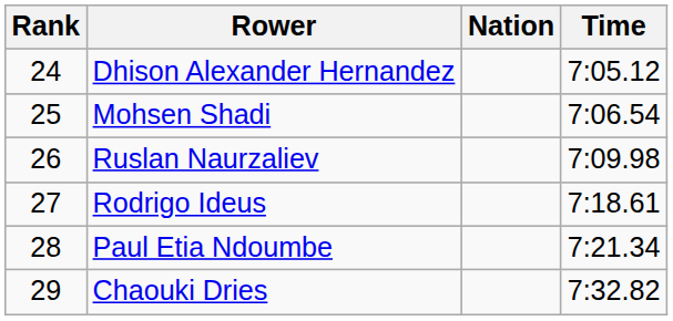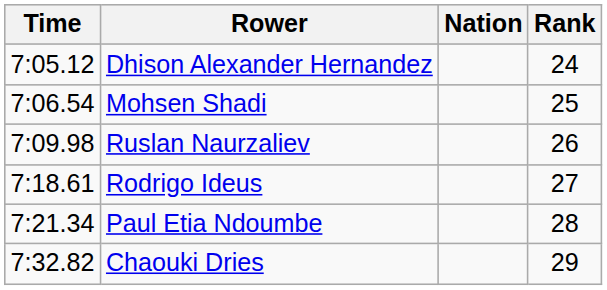 <table class="wikitable sortable" style="text-align:center">
 <tr>
-<th>Rank</th>
+<th>Time</th>
 <th>Rower</th>
 <th>Nation</th>
-<th>Time</th>
+<th>Rank</th>
 </tr>
 <tr>
-<td>24</td>
+<td>7:05.12</td>
 <td align=left><a href='#'>Dhison Alexander Hernandez</a></td>
 <td align=left></td>
-<td>7:05.12</td>
+<td>24</td>
 </tr>
 <tr>
-<td>25</td>
+<td>7:06.54</td>
 <td align=left><a href='#'>Mohsen Shadi</a></td>
 <td align=left></td>
-<td>7:06.54</td>
+<td>25</td>
 </tr>
 <tr>
-<td>26</td>
+<td>7:09.98</td>
 <td align=left><a href='#'>Ruslan Naurzaliev</a></td>
 <td align=left></td>
-<td>7:09.98</td>
+<td>26</td>
 </tr>
 <tr>
-<td>27</td>
+<td>7:18.61</td>
 <td align=left><a href='#'>Rodrigo Ideus</a></td>
 <td align=left></td>
-<td>7:18.61</td>
+<td>27</td>
 </tr>
 <tr>
-<td>28</td>
+<td>7:21.34</td>
 <td align=left><a href='#'>Paul Etia Ndoumbe</a></td>
 <td align=left></td>
-<td>7:21.34</td>
+<td>28</td>
 </tr>
 <tr>
-<td>29</td>
+<td>7:32.82</td>
 <td align=left><a href='#'>Chaouki Dries</a></td>
 <td align=left></td>
-<td>7:32.82</td>
+<td>29</td>
 </tr>
 </table>
